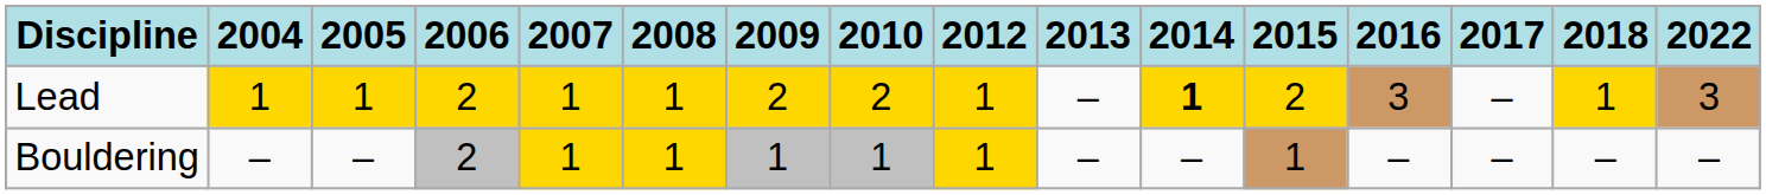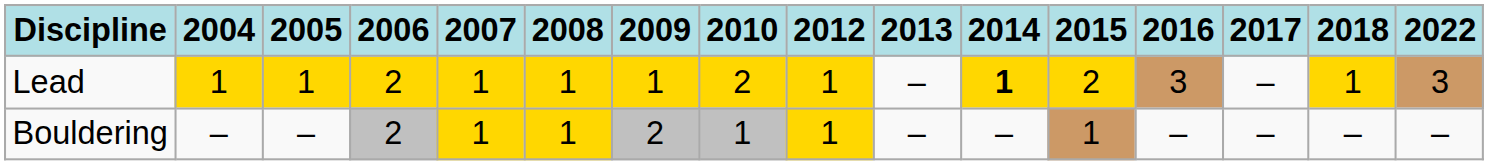 <table class="wikitable" style="text-align: center;">
 <tr>
 <th style="background: #b0e0e6;">Discipline</th>
 <th style="background: #b0e0e6;">2004</th>
 <th style="background: #b0e0e6;">2005</th>
 <th style="background: #b0e0e6;">2006</th>
 <th style="background: #b0e0e6;">2007</th>
 <th style="background: #b0e0e6;">2008</th>
 <th style="background: #b0e0e6;">2009</th>
 <th style="background: #b0e0e6;">2010</th>
 <th style="background: #b0e0e6;">2012</th>
 <th style="background: #b0e0e6;">2013</th>
 <th style="background: #b0e0e6;">2014</th>
 <th style="background: #b0e0e6;">2015</th>
 <th style="background: #b0e0e6;">2016</th>
 <th style="background: #b0e0e6;">2017</th>
 <th style="background: #b0e0e6;">2018</th>
 <th style="background: #b0e0e6;">2022</th>
 </tr>
 <tr>
 <td align="left">Lead</td>
 <td style="background: gold;">1</td>
 <td style="background: gold;">1</td>
 <td style="background: gold;">2</td>
 <td style="background: gold;">1</td>
 <td style="background: gold;">1</td>
-<td style="background: gold;">2</td>
+<td style="background: gold;">1</td>
 <td style="background: gold;">2</td>
 <td style="background: gold;">1</td>
 <td>–</td>
 <td style="background: gold;"><strong>1</strong></td>
 <td style="background: gold;">2</td>
 <td style="background: #cc9966;">3</td>
 <td>–</td>
 <td style="background: gold;">1</td>
 <td style="background: #cc9966;">3</td>
 </tr>
 <tr>
 <td align="left">Bouldering</td>
 <td>–</td>
 <td>–</td>
 <td style="background: silver;">2</td>
 <td style="background: gold;">1</td>
 <td style="background: gold;">1</td>
-<td style="background: silver;">1</td>
+<td style="background: silver;">2</td>
 <td style="background: silver;">1</td>
 <td style="background: gold;">1</td>
 <td>–</td>
 <td>–</td>
 <td style="background: #cc9966;">1</td>
 <td>–</td>
 <td>–</td>
 <td>–</td>
 <td>–</td>
 </tr>
 </table>
